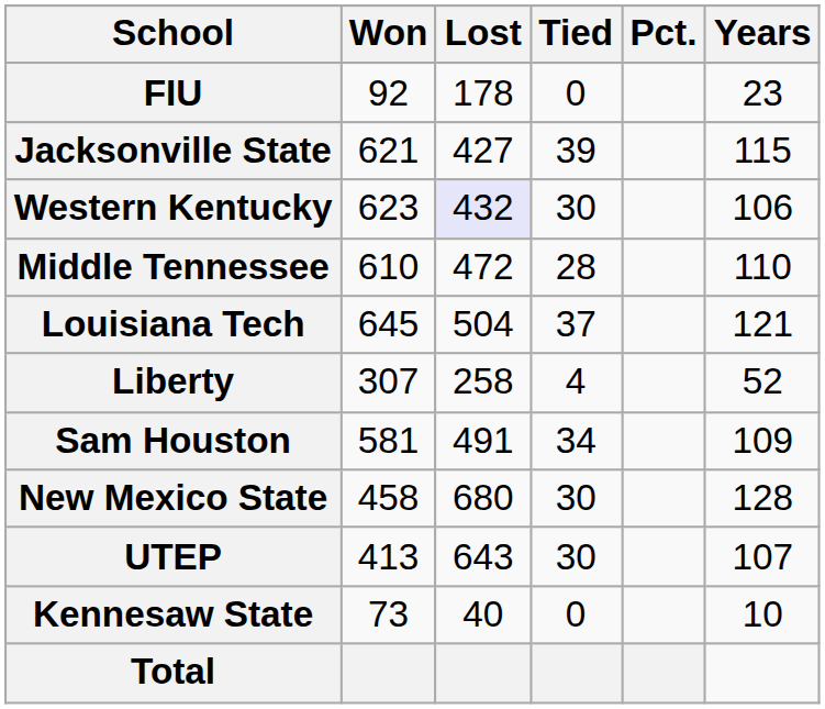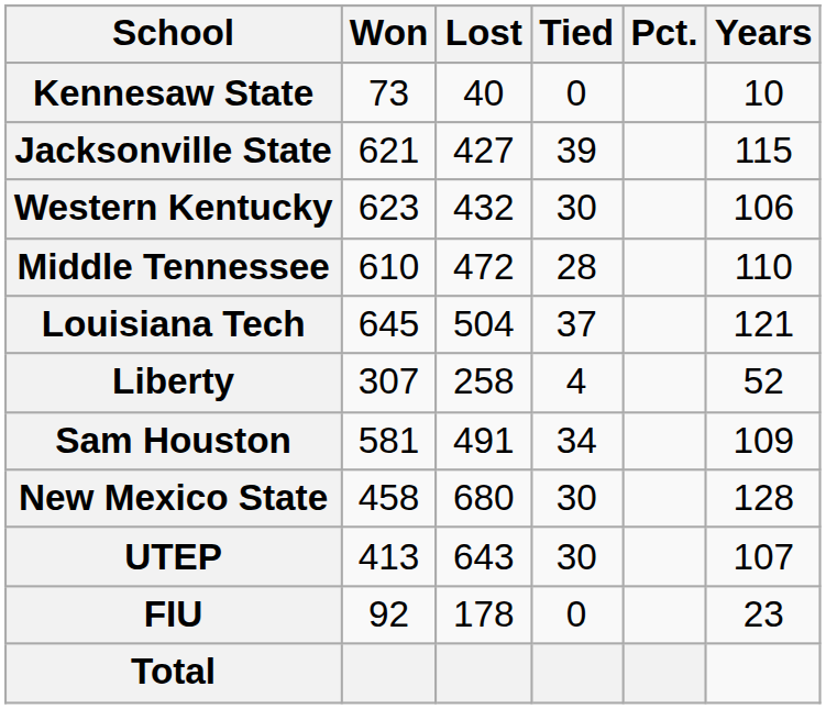 <table class="wikitable sortable plainrowheaders" style="text-align:center;">
 <tr>
 </tr>
 <tr>
 <th scope="col">School</th>
 <th scope="col">Won</th>
 <th scope="col">Lost</th>
 <th scope="col">Tied</th>
 <th scope="col">Pct.</th>
 <th scope="col">Years</th>
 </tr>
 <tr>
-<th scope="row">FIU</th>
-<td>92</td>
-<td>178</td>
+<th scope="row">Kennesaw State</th>
+<td>73</td>
+<td>40</td>
 <td>0</td>
 <td></td>
-<td>23</td>
+<td>10</td>
 </tr>
 <tr>
 <th scope="row">Jacksonville State</th>
 <td>621</td>
 <td>427</td>
 <td>39</td>
 <td></td>
 <td>115</td>
 </tr>
 <tr>
 <th scope="row">Western Kentucky</th>
 <td>623</td>
-<td style="background: lavender;">432</td>
+<td>432</td>
 <td>30</td>
 <td></td>
 <td>106</td>
 </tr>
 <tr>
 <th scope="row">Middle Tennessee</th>
 <td>610</td>
 <td>472</td>
 <td>28</td>
 <td></td>
 <td>110</td>
 </tr>
 <tr>
 <th scope="row">Louisiana Tech</th>
 <td>645</td>
 <td>504</td>
 <td>37</td>
 <td></td>
 <td>121</td>
 </tr>
 <tr>
 <th scope="row">Liberty</th>
 <td>307</td>
 <td>258</td>
 <td>4</td>
 <td></td>
 <td>52</td>
 </tr>
 <tr>
 <th scope="row">Sam Houston</th>
 <td>581</td>
 <td>491</td>
 <td>34</td>
 <td></td>
 <td>109</td>
 </tr>
 <tr>
 <th scope="row">New Mexico State</th>
 <td>458</td>
 <td>680</td>
 <td>30</td>
 <td></td>
 <td>128</td>
 </tr>
 <tr>
 <th scope="row">UTEP</th>
 <td>413</td>
 <td>643</td>
 <td>30</td>
 <td></td>
 <td>107</td>
 </tr>
 <tr>
-<th scope="row">Kennesaw State</th>
-<td>73</td>
-<td>40</td>
+<th scope="row">FIU</th>
+<td>92</td>
+<td>178</td>
 <td>0</td>
 <td></td>
-<td>10</td>
+<td>23</td>
 </tr>
 <tr>
 <th scope="row" style="font-weight: bold;">Total</th>
 <th scope="col"></th>
 <th scope="col"></th>
 <th scope="col"></th>
 <th scope="col"></th>
 </tr>
 </table>
